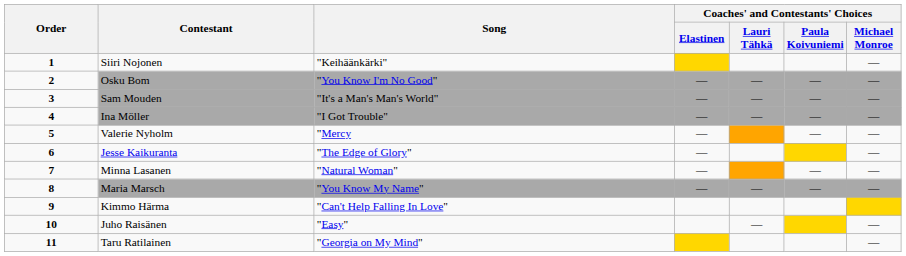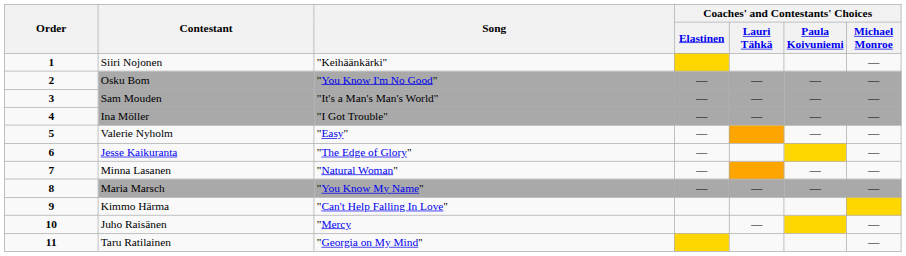 <table class="wikitable" style="width:100%;">
 <tr>
 <th rowspan=2>Order</th>
 <th rowspan=2>Contestant</th>
 <th rowspan=2>Song</th>
 <th colspan=4>Coaches' and Contestants' Choices</th>
 </tr>
 <tr>
 <th width="70"><a href='#'>Elastinen</a></th>
 <th width="70"><a href='#'>Lauri Tähkä</a></th>
 <th width="70"><a href='#'>Paula Koivuniemi</a></th>
 <th width="70"><a href='#'>Michael Monroe</a></th>
 </tr>
 <tr>
 <td align="center"><strong>1</strong></td>
 <td>Siiri Nojonen</td>
 <td>"Keihäänkärki"</td>
 <td style="background:gold;text-align:center;"></td>
 <td style=";text-align:center;"></td>
 <td style=";text-align:center;"></td>
 <td align="center">—</td>
 </tr>
 <tr>
 <td align="center"><strong>2</strong></td>
 <td style="background:darkgrey;text-align:left;">Osku Bom</td>
 <td style="background:darkgrey;text-align:left;">"<a href='#'>You Know I'm No Good</a>"</td>
 <td style="background:darkgrey;text-align:center;">—</td>
 <td style="background:darkgrey;text-align:center;">—</td>
 <td style="background:darkgrey;text-align:center;">—</td>
 <td style="background:darkgrey;text-align:center;">—</td>
 </tr>
 <tr>
 <td align="center"><strong>3</strong></td>
 <td style="background:darkgrey;text-align:left;">Sam Mouden</td>
 <td style="background:darkgrey;text-align:left;">"It's a Man's Man's World"</td>
 <td style="background:darkgrey;text-align:center;">—</td>
 <td style="background:darkgrey;text-align:center;">—</td>
 <td style="background:darkgrey;text-align:center;">—</td>
 <td style="background:darkgrey;text-align:center;">—</td>
 </tr>
 <tr>
 <td align="center"><strong>4</strong></td>
 <td style="background:darkgrey;text-align:left;">Ina Möller</td>
 <td style="background:darkgrey;text-align:left;">"I Got Trouble"</td>
 <td style="background:darkgrey;text-align:center;">—</td>
 <td style="background:darkgrey;text-align:center;">—</td>
 <td style="background:darkgrey;text-align:center;">—</td>
 <td style="background:darkgrey;text-align:center;">—</td>
 </tr>
 <tr>
 <td align="center"><strong>5</strong></td>
 <td>Valerie Nyholm</td>
-<td>"<a href='#'>Mercy</a></td>
+<td>"<a href='#'>Easy</a>"</td>
 <td align="center">—</td>
 <td style="background:orange;text-align:center;"></td>
 <td align="center">—</td>
 <td align="center">—</td>
 </tr>
 <tr>
 <td align="center"><strong>6</strong></td>
 <td><a href='#'>Jesse Kaikuranta</a></td>
 <td>"<a href='#'>The Edge of Glory</a>"</td>
 <td align="center">—</td>
 <td style=";text-align:center;"></td>
 <td style="background:gold;text-align:center;"></td>
 <td align="center">—</td>
 </tr>
 <tr>
 <td align="center"><strong>7</strong></td>
 <td>Minna Lasanen</td>
 <td>"<a href='#'>Natural Woman</a>"</td>
 <td align="center">—</td>
 <td style="background:orange;text-align:center;"></td>
 <td align="center">—</td>
 <td align="center">—</td>
 </tr>
 <tr>
 <td align="center"><strong>8</strong></td>
 <td style="background:darkgrey;text-align:left;">Maria Marsch</td>
 <td style="background:darkgrey;text-align:left;">"<a href='#'>You Know My Name</a>"</td>
 <td style="background:darkgrey;text-align:center;">—</td>
 <td style="background:darkgrey;text-align:center;">—</td>
 <td style="background:darkgrey;text-align:center;">—</td>
 <td style="background:darkgrey;text-align:center;">—</td>
 </tr>
 <tr>
 <td align="center"><strong>9</strong></td>
 <td>Kimmo Härma</td>
 <td>"<a href='#'>Can't Help Falling In Love</a>"</td>
 <td style=";text-align:center;"></td>
 <td style=";text-align:center;"></td>
 <td style=";text-align:center;"></td>
 <td style="background:gold;text-align:center;"></td>
 </tr>
 <tr>
 <td align="center"><strong>10</strong></td>
 <td>Juho Raisänen</td>
-<td>"<a href='#'>Easy</a>"</td>
+<td>"<a href='#'>Mercy</a></td>
 <td style=";text-align:center;"></td>
 <td align="center">—</td>
 <td style="background:gold;text-align:center;"></td>
 <td align="center">—</td>
 </tr>
 <tr>
 <td align="center"><strong>11</strong></td>
 <td>Taru Ratilainen</td>
 <td>"<a href='#'>Georgia on My Mind</a>"</td>
 <td style="background:gold;text-align:center;"></td>
 <td style=";text-align:center;"></td>
 <td style=";text-align:center;"></td>
 <td align="center">—</td>
 </tr>
 </table>
